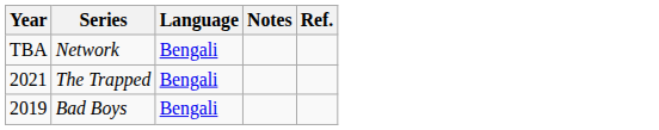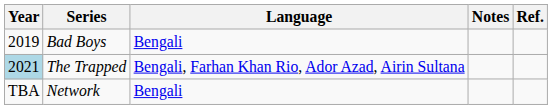 <table class="wikitable">
 <tr>
 <th>Year</th>
 <th>Series</th>
 <th>Language</th>
 <th>Notes</th>
 <th>Ref.</th>
 </tr>
 <tr>
+<td>2019</td>
+<td><em>Bad Boys</em></td>
+<td><a href='#'>Bengali</a></td>
+<td></td>
+<td></td>
+</tr>
+<tr>
+<td style="background: lightblue;">2021</td>
+<td><em>The Trapped</em></td>
+<td><a href='#'>Bengali</a>, <a href='#'>Farhan Khan Rio</a>, <a href='#'>Ador Azad</a>, <a href='#'>Airin Sultana</a></td>
+<td></td>
+<td></td>
+</tr>
+<tr>
 <td>TBA</td>
 <td><em>Network</em></td>
 <td><a href='#'>Bengali</a></td>
 <td></td>
 <td></td>
 </tr>
-<tr>
-<td>2021</td>
-<td><em>The Trapped</em></td>
-<td><a href='#'>Bengali</a></td>
-<td></td>
-<td></td>
-</tr>
-<tr>
-<td>2019</td>
-<td><em>Bad Boys</em></td>
-<td><a href='#'>Bengali</a></td>
-<td></td>
-<td></td>
-</tr>
 </table>
